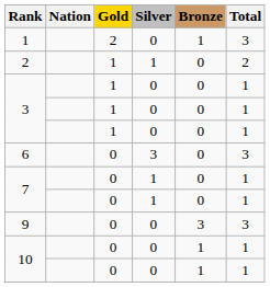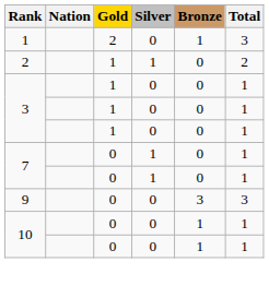 <table class="wikitable sortable" style="text-align:center">
 <tr>
 <th>Rank</th>
 <th>Nation</th>
 <th style="background-color:gold">Gold</th>
 <th style="background-color:silver">Silver</th>
 <th style="background-color:#cc9966">Bronze</th>
 <th>Total</th>
 </tr>
 <tr>
 <td>1</td>
 <td align=left></td>
 <td>2</td>
 <td>0</td>
 <td>1</td>
 <td>3</td>
 </tr>
 <tr>
 <td>2</td>
 <td align=left></td>
 <td>1</td>
 <td>1</td>
 <td>0</td>
 <td>2</td>
 </tr>
 <tr>
 <td rowspan=3>3</td>
 <td align=left></td>
 <td>1</td>
 <td>0</td>
 <td>0</td>
 <td>1</td>
 </tr>
 <tr>
 <td align=left></td>
 <td>1</td>
 <td>0</td>
 <td>0</td>
 <td>1</td>
 </tr>
 <tr>
 <td align=left></td>
 <td>1</td>
 <td>0</td>
 <td>0</td>
 <td>1</td>
 </tr>
 <tr>
-<td>6</td>
-<td align=left></td>
-<td>0</td>
-<td>3</td>
-<td>0</td>
-<td>3</td>
-</tr>
-<tr>
 <td rowspan=2>7</td>
 <td align=left></td>
 <td>0</td>
 <td>1</td>
 <td>0</td>
 <td>1</td>
 </tr>
 <tr>
 <td align=left></td>
 <td>0</td>
 <td>1</td>
 <td>0</td>
 <td>1</td>
 </tr>
 <tr>
 <td>9</td>
 <td align=left></td>
 <td>0</td>
 <td>0</td>
 <td>3</td>
 <td>3</td>
 </tr>
 <tr>
 <td rowspan=2>10</td>
 <td align=left></td>
 <td>0</td>
 <td>0</td>
 <td>1</td>
 <td>1</td>
 </tr>
 <tr>
 <td align=left></td>
 <td>0</td>
 <td>0</td>
 <td>1</td>
 <td>1</td>
 </tr>
 </table>
